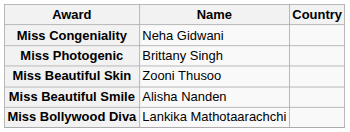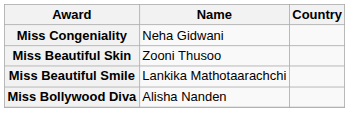 <table class="wikitable">
 <tr>
 <th>Award</th>
 <th>Name</th>
 <th>Country</th>
 </tr>
 <tr>
 <th>Miss Congeniality</th>
 <td>Neha Gidwani</td>
 <td></td>
 </tr>
 <tr>
-<th>Miss Photogenic</th>
-<td>Brittany Singh</td>
-<td></td>
-</tr>
-<tr>
 <th>Miss Beautiful Skin</th>
 <td>Zooni Thusoo</td>
 <td></td>
 </tr>
 <tr>
 <th>Miss Beautiful Smile</th>
-<td>Alisha Nanden</td>
+<td>Lankika Mathotaarachchi</td>
 <td></td>
 </tr>
 <tr>
 <th>Miss Bollywood Diva</th>
-<td>Lankika Mathotaarachchi</td>
+<td>Alisha Nanden</td>
 <td></td>
 </tr>
 <tr>
 </tr>
 </table>
